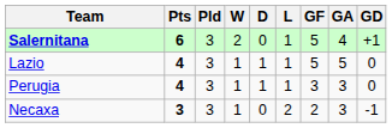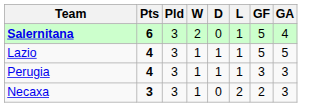 <table class=wikitable style="text-align:center">
 <tr>
 <th width=165>Team</th>
 <th width=20>Pts</th>
 <th width=20>Pld</th>
 <th width=20>W</th>
 <th width=20>D</th>
 <th width=20>L</th>
 <th width=20>GF</th>
 <th width=20>GA</th>
-<th width=20>GD</th>
 </tr>
 <tr style="background:#ccffcc">
 <td style="text-align:left"><strong> <a href='#'>Salernitana</a></strong></td>
 <td><strong>6</strong></td>
 <td>3</td>
 <td>2</td>
 <td>0</td>
 <td>1</td>
 <td>5</td>
 <td>4</td>
-<td>+1</td>
 </tr>
 <tr>
 <td style="text-align:left"> <a href='#'>Lazio</a></td>
 <td><strong>4</strong></td>
 <td>3</td>
 <td>1</td>
 <td>1</td>
 <td>1</td>
 <td>5</td>
 <td>5</td>
-<td>0</td>
 </tr>
 <tr>
 <td style="text-align:left"> <a href='#'>Perugia</a></td>
 <td><strong>4</strong></td>
 <td>3</td>
 <td>1</td>
 <td>1</td>
 <td>1</td>
 <td>3</td>
 <td>3</td>
-<td>0</td>
 </tr>
 <tr>
 <td style="text-align:left"> <a href='#'>Necaxa</a></td>
 <td><strong>3</strong></td>
 <td>3</td>
 <td>1</td>
 <td>0</td>
 <td>2</td>
 <td>2</td>
 <td>3</td>
-<td>-1</td>
 </tr>
 </table>
